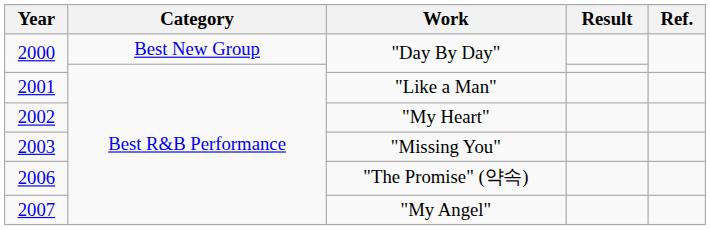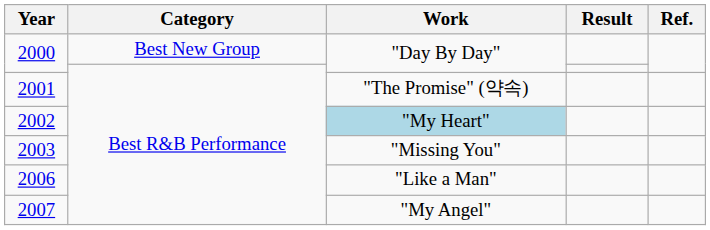 <table class="wikitable" style="text-align: center; width: 600px;">
 <tr>
 <th>Year</th>
 <th>Category</th>
 <th>Work</th>
 <th>Result</th>
 <th>Ref.</th>
 </tr>
 <tr>
 <td rowspan=2><a href='#'>2000</a></td>
 <td><a href='#'>Best New Group</a></td>
 <td align=center rowspan=2>"Day By Day"</td>
 <td></td>
 <td rowspan="2"></td>
 </tr>
 <tr>
 <td rowspan=6><a href='#'>Best R&B Performance</a></td>
 <td></td>
 </tr>
 <tr>
 <td><a href='#'>2001</a></td>
-<td>"Like a Man"</td>
+<td>"The Promise" (약속)</td>
 <td></td>
 <td></td>
 </tr>
 <tr>
 <td><a href='#'>2002</a></td>
-<td>"My Heart"</td>
+<td style="background: lightblue;">"My Heart"</td>
 <td></td>
 <td></td>
 </tr>
 <tr>
 <td><a href='#'>2003</a></td>
 <td>"Missing You"</td>
 <td></td>
 <td></td>
 </tr>
 <tr>
 <td><a href='#'>2006</a></td>
-<td>"The Promise" (약속)</td>
+<td>"Like a Man"</td>
 <td></td>
 <td></td>
 </tr>
 <tr>
 <td><a href='#'>2007</a></td>
 <td>"My Angel"</td>
 <td></td>
 <td></td>
 </tr>
 </table>
